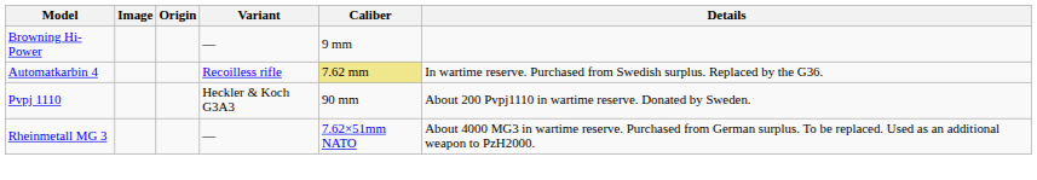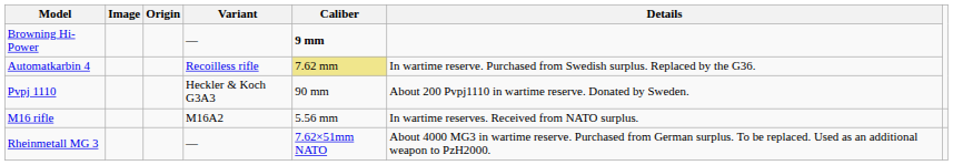 <table class="wikitable col4center col5center">
 <tr>
 <th>Model</th>
 <th>Image</th>
 <th>Origin</th>
 <th>Variant</th>
 <th>Caliber</th>
 <th>Details</th>
 </tr>
 <tr>
 <td><a href='#'>Browning Hi-Power</a></td>
 <td></td>
 <td></td>
 <td>—</td>
-<td>9 mm</td>
+<td><strong>9 mm</strong></td>
 <td></td>
 </tr>
 <tr>
 <td><a href='#'>Automatkarbin 4</a></td>
 <td></td>
 <td></td>
 <td><a href='#'>Recoilless rifle</a></td>
 <td style="background: khaki;">7.62 mm</td>
 <td>In wartime reserve. Purchased from Swedish surplus. Replaced by the G36.</td>
 </tr>
 <tr>
 <td><a href='#'>Pvpj 1110</a></td>
 <td></td>
 <td></td>
 <td>Heckler & Koch G3A3</td>
 <td>90 mm</td>
 <td>About 200 Pvpj1110 in wartime reserve. Donated by Sweden.</td>
 </tr>
 <tr>
+<td><a href='#'>M16 rifle</a></td>
+<td></td>
+<td></td>
+<td>M16A2</td>
+<td>5.56 mm</td>
+<td>In wartime reserves. Received from NATO surplus.</td>
+<td></td>
+</tr>
+<tr>
 <td><a href='#'>Rheinmetall MG 3</a></td>
 <td></td>
 <td></td>
 <td>—</td>
 <td><a href='#'>7.62×51mm NATO</a></td>
 <td>About 4000 MG3 in wartime reserve. Purchased from German surplus. To be replaced. Used as an additional weapon to PzH2000.</td>
 </tr>
 </table>
